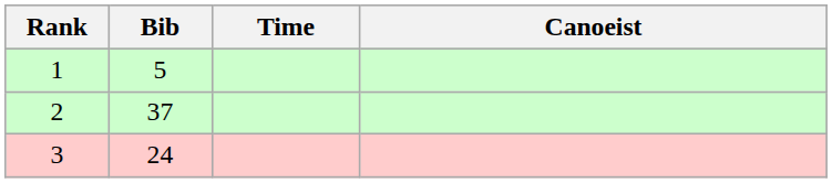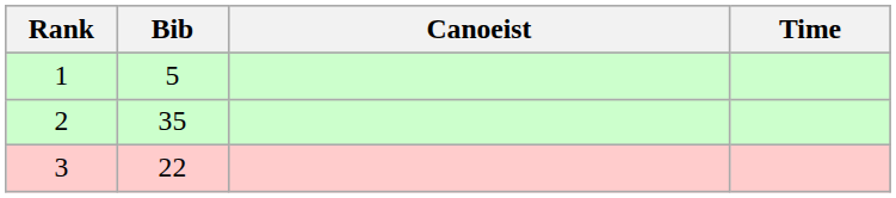 <table class="wikitable" style="font-size:90%; text-align:center">
 <tr>
 <th width="50">Rank</th>
 <th width="50">Bib</th>
+<th width="250">Canoeist</th>
 <th width="75">Time</th>
-<th width="250">Canoeist</th>
 </tr>
 <tr bgcolor="#CCFFCC">
 <td>1</td>
 <td>5</td>
+<td align="left"></td>
 <td></td>
-<td align="left"></td>
 </tr>
 <tr bgcolor="#CCFFCC">
 <td>2</td>
-<td>37</td>
+<td>35</td>
+<td align="left"></td>
 <td></td>
-<td align="left"></td>
 </tr>
 <tr bgcolor="#FFCCCC">
 <td>3</td>
-<td>24</td>
+<td>22</td>
+<td align="left"></td>
 <td></td>
-<td align="left"></td>
 </tr>
 </table>
